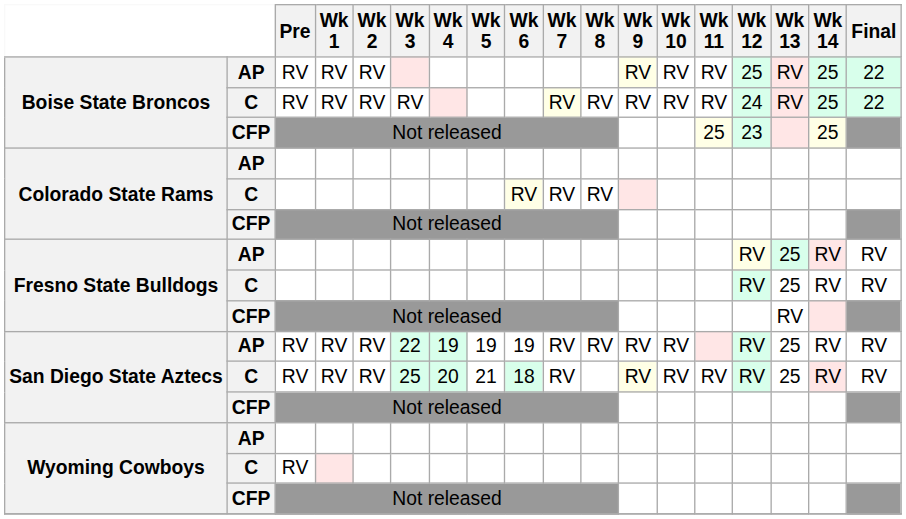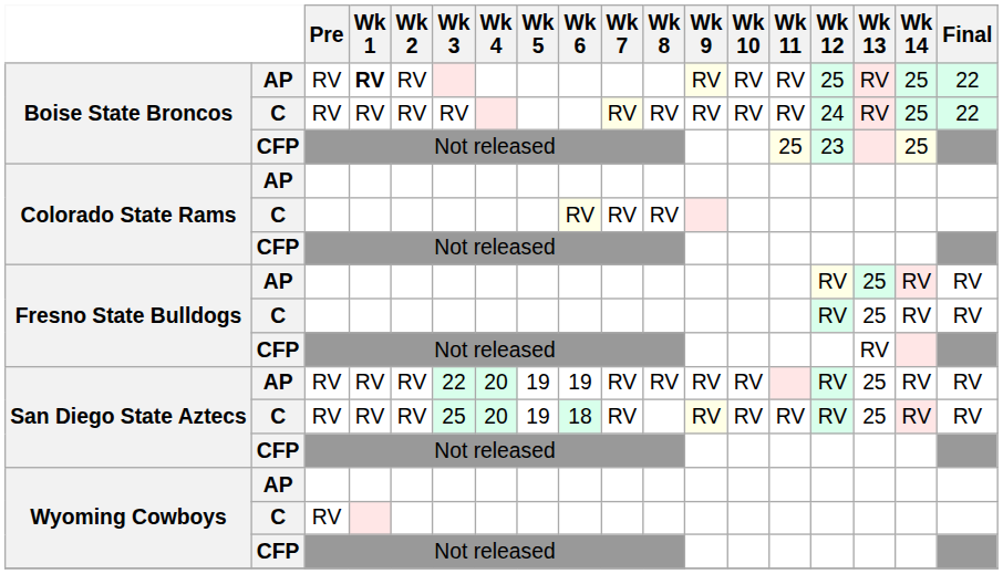 <table class="wikitable" style="white-space:nowrap;font-size:90%;">
 <tr>
 <th colspan=2 style="background:white; border-top-style:hidden; border-left-style:hidden;"> </th>
 <th>Pre</th>
 <th>Wk<br>1</th>
 <th>Wk<br>2</th>
 <th>Wk<br>3</th>
 <th>Wk<br>4</th>
 <th>Wk<br>5</th>
 <th>Wk<br>6</th>
 <th>Wk<br>7</th>
 <th>Wk<br>8</th>
 <th>Wk<br>9</th>
 <th>Wk<br>10</th>
 <th>Wk<br>11</th>
 <th>Wk<br>12</th>
 <th>Wk<br>13</th>
 <th>Wk<br>14</th>
 <th>Final</th>
 </tr>
 <tr style="text-align:center;">
 <th rowspan=3 style=>Boise State Broncos</th>
 <th>AP</th>
 <td style="background:#FFF;">RV</td>
-<td style="background:#FFF;">RV</td>
+<td style="background:#FFF;"><strong>RV</strong></td>
 <td style="background:#FFF;">RV</td>
 <td style="background:#ffe6e6;"></td>
 <td style="background:#FFF;"></td>
 <td style="background:#FFF;"></td>
 <td style="background:#FFF;"></td>
 <td style="background:#FFF;"></td>
 <td style="background:#FFF;"></td>
 <td style="background:#ffffe6;">RV</td>
 <td style="background:#FFF;">RV</td>
 <td style="background:#FFF;">RV</td>
 <td style="background:#d8ffeb;">25</td>
 <td style="background:#ffe6e6;">RV</td>
 <td style="background:#d8ffeb;">25</td>
 <td style="background:#d8ffeb;">22</td>
 </tr>
 <tr style="text-align:center;">
 <th>C</th>
 <td style="background:#FFF;">RV</td>
 <td style="background:#FFF;">RV</td>
 <td style="background:#FFF;">RV</td>
 <td style="background:#FFF;">RV</td>
 <td style="background:#ffe6e6;"></td>
 <td style="background:#FFF;"></td>
 <td style="background:#FFF;"></td>
 <td style="background:#ffffe6;">RV</td>
 <td style="background:#FFF;">RV</td>
 <td style="background:#FFF;">RV</td>
 <td style="background:#FFF;">RV</td>
 <td style="background:#FFF;">RV</td>
 <td style="background:#d8ffeb;">24</td>
 <td style="background:#ffe6e6;">RV</td>
 <td style="background:#d8ffeb;">25</td>
 <td style="background:#d8ffeb;">22</td>
 </tr>
 <tr style="text-align:center;">
 <th>CFP</th>
 <td colspan=9 style="background:#999;" align=center>Not released</td>
 <td style="background:#FFF;"> </td>
 <td style="background:#FFF;"></td>
 <td style="background:#ffffe6;">25</td>
 <td style="background:#d8ffeb;">23</td>
 <td style="background:#ffe6e6;"></td>
 <td style="background:#ffffe6;">25</td>
 <td style="background:#999;"></td>
 </tr>
 <tr style="text-align:center;">
 <th rowspan=3 style=>Colorado State Rams</th>
 <th>AP</th>
 <td style="background:#FFF;"></td>
 <td style="background:#FFF;"></td>
 <td style="background:#FFF;"></td>
 <td style="background:#FFF;"></td>
 <td style="background:#FFF;"></td>
 <td style="background:#FFF;"></td>
 <td style="background:#FFF;"></td>
 <td style="background:#FFF;"></td>
 <td style="background:#FFF;"></td>
 <td style="background:#FFF;"></td>
 <td style="background:#FFF;"></td>
 <td style="background:#FFF;"></td>
 <td style="background:#FFF;"></td>
 <td style="background:#FFF;"></td>
 <td style="background:#FFF;"></td>
 <td style="background:#FFF;"></td>
 </tr>
 <tr style="text-align:center;">
 <th>C</th>
 <td style="background:#FFF;"></td>
 <td style="background:#FFF;"></td>
 <td style="background:#FFF;"></td>
 <td style="background:#FFF;"></td>
 <td style="background:#FFF;"></td>
 <td style="background:#FFF;"></td>
 <td style="background:#ffffe6;">RV</td>
 <td style="background:#FFF;">RV</td>
 <td style="background:#FFF;">RV</td>
 <td style="background:#ffe6e6;"></td>
 <td style="background:#FFF;"></td>
 <td style="background:#FFF;"></td>
 <td style="background:#FFF;"></td>
 <td style="background:#FFF;"></td>
 <td style="background:#FFF;"></td>
 <td style="background:#FFF;"></td>
 </tr>
 <tr style="text-align:center;">
 <th>CFP</th>
 <td colspan=9 style="background:#999;" align=center>Not released</td>
 <td style="background:#FFF;"> </td>
 <td style="background:#FFF;"></td>
 <td style="background:#FFF;"></td>
 <td style="background:#FFF;"></td>
 <td style="background:#FFF;"></td>
 <td style="background:#FFF;"></td>
 <td style="background:#999;"></td>
 </tr>
 <tr style="text-align:center;">
 <th rowspan=3 style=>Fresno State Bulldogs</th>
 <th>AP</th>
 <td style="background:#FFF;"></td>
 <td style="background:#FFF;"></td>
 <td style="background:#FFF;"></td>
 <td style="background:#FFF;"></td>
 <td style="background:#FFF;"></td>
 <td style="background:#FFF;"></td>
 <td style="background:#FFF;"></td>
 <td style="background:#FFF;"></td>
 <td style="background:#FFF;"></td>
 <td style="background:#FFF;"></td>
 <td style="background:#FFF;"></td>
 <td style="background:#FFF;"></td>
 <td style="background:#ffffe6;">RV</td>
 <td style="background:#d8ffeb;">25</td>
 <td style="background:#ffe6e6;">RV</td>
 <td style="background:#FFF;">RV</td>
 </tr>
 <tr style="text-align:center;">
 <th>C</th>
 <td style="background:#FFF;"></td>
 <td style="background:#FFF;"></td>
 <td style="background:#FFF;"></td>
 <td style="background:#FFF;"></td>
 <td style="background:#FFF;"></td>
 <td style="background:#FFF;"></td>
 <td style="background:#FFF;"></td>
 <td style="background:#FFF;"></td>
 <td style="background:#FFF;"></td>
 <td style="background:#FFF;"></td>
 <td style="background:#FFF;"></td>
 <td style="background:#FFF;"></td>
 <td style="background:#d8ffeb;">RV</td>
 <td style="background:#FFF;">25</td>
 <td style="background:#FFF;">RV</td>
 <td style="background:#FFF;">RV</td>
 </tr>
 <tr style="text-align:center;">
 <th>CFP</th>
 <td colspan=9 style="background:#999;" align=center>Not released</td>
 <td style="background:#FFF;"> </td>
 <td style="background:#FFF;"></td>
 <td style="background:#FFF;"></td>
 <td style="background:#FFF;"></td>
 <td style="background:#FFF;">RV</td>
 <td style="background:#ffe6e6;"></td>
 <td style="background:#999;"></td>
 </tr>
 <tr style="text-align:center;">
 <th rowspan=3 style=>San Diego State Aztecs</th>
 <th>AP</th>
 <td style="background:#FFF;">RV</td>
 <td style="background:#FFF;">RV</td>
 <td style="background:#FFF;">RV</td>
 <td style="background:#d8ffeb;">22</td>
-<td style="background:#d8ffeb;">19</td>
+<td style="background:#d8ffeb;">20</td>
 <td style="background:#FFF;">19</td>
 <td style="background:#FFF;">19</td>
 <td style="background:#FFF;">RV</td>
 <td style="background:#FFF;">RV</td>
 <td style="background:#FFF;">RV</td>
 <td style="background:#FFF;">RV</td>
 <td style="background:#ffe6e6;"></td>
 <td style="background:#d8ffeb;">RV</td>
 <td style="background:#FFF;">25</td>
 <td style="background:#FFF;">RV</td>
 <td style="background:#FFF;">RV</td>
 </tr>
 <tr style="text-align:center;">
 <th>C</th>
 <td style="background:#FFF;">RV</td>
 <td style="background:#FFF;">RV</td>
 <td style="background:#FFF;">RV</td>
 <td style="background:#d8ffeb;">25</td>
 <td style="background:#d8ffeb;">20</td>
-<td style="background:#FFF;">21</td>
+<td style="background:#FFF;">19</td>
 <td style="background:#d8ffeb;">18</td>
 <td style="background:#FFF;">RV</td>
 <td style="background:#FFF;"></td>
 <td style="background:#ffffe6;">RV</td>
 <td style="background:#FFF;">RV</td>
 <td style="background:#FFF;">RV</td>
 <td style="background:#d8ffeb;">RV</td>
 <td style="background:#FFF;">25</td>
 <td style="background:#ffe6e6;">RV</td>
 <td style="background:#FFF;">RV</td>
 </tr>
 <tr style="text-align:center;">
 <th>CFP</th>
 <td colspan=9 style="background:#999;" align=center>Not released</td>
 <td style="background:#FFF;"> </td>
 <td style="background:#FFF;"></td>
 <td style="background:#FFF;"></td>
 <td style="background:#FFF;"></td>
 <td style="background:#FFF;"></td>
 <td style="background:#FFF;"></td>
 <td style="background:#999;"></td>
 </tr>
 <tr style="text-align:center;">
 <th rowspan=3 style=>Wyoming Cowboys</th>
 <th>AP</th>
 <td style="background:#FFF;"></td>
 <td style="background:#FFF;"></td>
 <td style="background:#FFF;"></td>
 <td style="background:#FFF;"></td>
 <td style="background:#FFF;"></td>
 <td style="background:#FFF;"></td>
 <td style="background:#FFF;"></td>
 <td style="background:#FFF;"></td>
 <td style="background:#FFF;"></td>
 <td style="background:#FFF;"></td>
 <td style="background:#FFF;"></td>
 <td style="background:#FFF;"></td>
 <td style="background:#FFF;"></td>
 <td style="background:#FFF;"></td>
 <td style="background:#FFF;"></td>
 <td style="background:#FFF;"></td>
 </tr>
 <tr style="text-align:center;">
 <th>C</th>
 <td style="background:#FFF;">RV</td>
 <td style="background:#ffe6e6;"></td>
 <td style="background:#FFF;"></td>
 <td style="background:#FFF;"></td>
 <td style="background:#FFF;"></td>
 <td style="background:#FFF;"></td>
 <td style="background:#FFF;"></td>
 <td style="background:#FFF;"></td>
 <td style="background:#FFF;"></td>
 <td style="background:#FFF;"></td>
 <td style="background:#FFF;"></td>
 <td style="background:#FFF;"></td>
 <td style="background:#FFF;"></td>
 <td style="background:#FFF;"></td>
 <td style="background:#FFF;"></td>
 <td style="background:#FFF;"></td>
 </tr>
 <tr style="text-align:center;">
 <th>CFP</th>
 <td colspan=9 style="background:#999;" align=center>Not released</td>
 <td style="background:#FFF;"> </td>
 <td style="background:#FFF;"></td>
 <td style="background:#FFF;"></td>
 <td style="background:#FFF;"></td>
 <td style="background:#FFF;"></td>
 <td style="background:#FFF;"></td>
 <td style="background:#999;"></td>
 </tr>
 <tr style="text-align:center;">
 </tr>
 </table>
